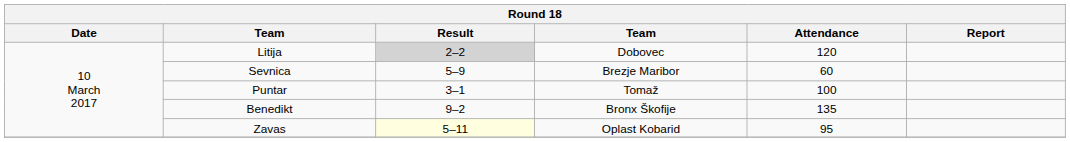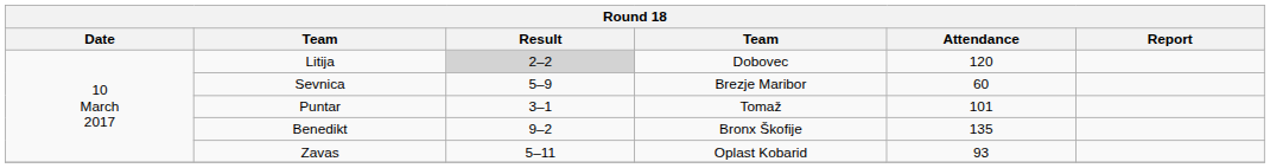 <table class="wikitable collapsible collapsed" style="font-size:88%; text-align:center; width:100%">
 <tr>
 <th colspan=6 bgcolor=#FFFFFF>Round 18</th>
 </tr>
 <tr>
 <th width=15% bgcolor=#89CFF0>Date</th>
 <th width=20% bgcolor=#89CFF0>Team</th>
 <th width=15% bgcolor=#89CFF0>Result</th>
 <th width=20% bgcolor=#89CFF0>Team</th>
 <th width=15% bgcolor=#89CFF0>Attendance</th>
 <th width=15% bgcolor=#89CFF0>Report</th>
 </tr>
 <tr>
 <td rowspan=5>10 <br> March<br> 2017</td>
 <td>Litija</td>
 <td style="background: lightgrey;">2–2</td>
 <td>Dobovec</td>
 <td>120</td>
 <td></td>
 </tr>
 <tr align=center>
 <td>Sevnica</td>
 <td>5–9</td>
 <td>Brezje Maribor</td>
 <td>60</td>
 <td></td>
 </tr>
 <tr align=center>
 <td>Puntar</td>
 <td>3–1</td>
 <td>Tomaž</td>
-<td>100</td>
+<td>101</td>
 <td></td>
 </tr>
 <tr align=center>
 <td>Benedikt</td>
 <td>9–2</td>
 <td>Bronx Škofije</td>
 <td>135</td>
 <td></td>
 </tr>
 <tr align=center>
 <td>Zavas</td>
-<td style="background: lightyellow;">5–11</td>
+<td>5–11</td>
 <td>Oplast Kobarid</td>
-<td>95</td>
+<td>93</td>
 <td></td>
 </tr>
 <tr>
 </tr>
 </table>
